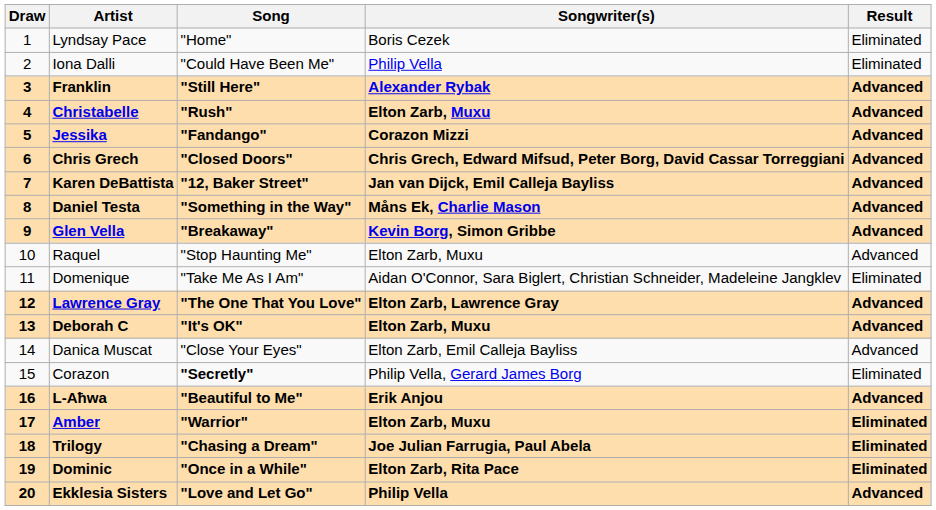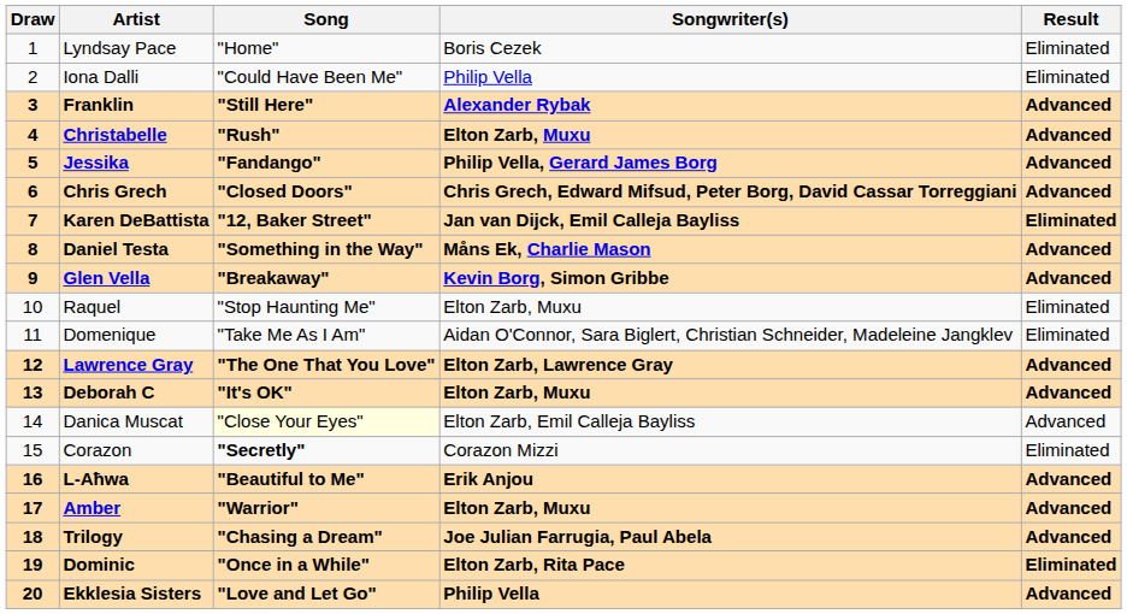 <table class="sortable wikitable" style="margin: 1em auto 1em auto; text-align:center">
 <tr>
 <th>Draw</th>
 <th>Artist</th>
 <th>Song</th>
 <th>Songwriter(s)</th>
 <th>Result</th>
 </tr>
 <tr>
 <td>1</td>
 <td align="left">Lyndsay Pace</td>
 <td align="left">"Home"</td>
 <td align="left">Boris Cezek</td>
 <td align="left">Eliminated</td>
 </tr>
 <tr>
 <td>2</td>
 <td align="left">Iona Dalli</td>
 <td align="left">"Could Have Been Me"</td>
 <td align="left"><a href='#'>Philip Vella</a></td>
 <td align="left">Eliminated</td>
 </tr>
 <tr style="font-weight:bold; background:navajowhite;">
 <td>3</td>
 <td align="left">Franklin</td>
 <td align="left">"Still Here"</td>
 <td align="left"><a href='#'>Alexander Rybak</a></td>
 <td align="left">Advanced</td>
 </tr>
 <tr style="font-weight:bold; background:navajowhite;">
 <td>4</td>
 <td align="left"><a href='#'>Christabelle</a></td>
 <td align="left">"Rush"</td>
 <td align="left">Elton Zarb, <a href='#'>Muxu</a></td>
 <td align="left">Advanced</td>
 </tr>
 <tr style="font-weight:bold; background:navajowhite;">
 <td>5</td>
 <td align="left"><a href='#'>Jessika</a></td>
 <td align="left">"Fandango"</td>
-<td align="left">Corazon Mizzi</td>
+<td align="left">Philip Vella, <a href='#'>Gerard James Borg</a></td>
 <td align="left">Advanced</td>
 </tr>
 <tr style="font-weight:bold; background:navajowhite;">
 <td>6</td>
 <td align="left">Chris Grech</td>
 <td align="left">"Closed Doors"</td>
 <td align="left">Chris Grech, Edward Mifsud, Peter Borg, David Cassar Torreggiani</td>
 <td align="left">Advanced</td>
 </tr>
 <tr style="font-weight:bold; background:navajowhite;">
 <td>7</td>
 <td align="left">Karen DeBattista</td>
 <td align="left">"12, Baker Street"</td>
 <td align="left">Jan van Dijck, Emil Calleja Bayliss</td>
-<td align="left">Advanced</td>
+<td align="left">Eliminated</td>
 </tr>
 <tr style="font-weight:bold; background:navajowhite;">
 <td>8</td>
 <td align="left">Daniel Testa</td>
 <td align="left">"Something in the Way"</td>
 <td align="left">Måns Ek, <a href='#'>Charlie Mason</a></td>
 <td align="left">Advanced</td>
 </tr>
 <tr style="font-weight:bold; background:navajowhite;">
 <td>9</td>
 <td align="left"><a href='#'>Glen Vella</a></td>
 <td align="left">"Breakaway"</td>
 <td align="left"><a href='#'>Kevin Borg</a>, Simon Gribbe</td>
 <td align="left">Advanced</td>
 </tr>
 <tr>
 <td>10</td>
 <td align="left">Raquel</td>
 <td align="left">"Stop Haunting Me"</td>
 <td align="left">Elton Zarb, Muxu</td>
-<td align="left">Advanced</td>
+<td align="left">Eliminated</td>
 </tr>
 <tr>
 <td>11</td>
 <td align="left">Domenique</td>
 <td align="left">"Take Me As I Am"</td>
 <td align="left">Aidan O'Connor, Sara Biglert, Christian Schneider, Madeleine Jangklev</td>
 <td align="left">Eliminated</td>
 </tr>
 <tr style="font-weight:bold; background:navajowhite;">
 <td>12</td>
 <td align="left"><a href='#'>Lawrence Gray</a></td>
 <td align="left">"The One That You Love"</td>
 <td align="left">Elton Zarb, Lawrence Gray</td>
 <td align="left">Advanced</td>
 </tr>
 <tr style="font-weight:bold; background:navajowhite;">
 <td>13</td>
 <td align="left">Deborah C</td>
 <td align="left">"It's OK"</td>
 <td align="left">Elton Zarb, Muxu</td>
 <td align="left">Advanced</td>
 </tr>
 <tr>
 <td>14</td>
 <td align="left">Danica Muscat</td>
-<td align="left">"Close Your Eyes"</td>
+<td align="left" style="background: lightyellow;">"Close Your Eyes"</td>
 <td align="left">Elton Zarb, Emil Calleja Bayliss</td>
 <td align="left">Advanced</td>
 </tr>
 <tr>
 <td>15</td>
 <td align="left">Corazon</td>
 <td align="left"><strong>"Secretly"</strong></td>
-<td align="left">Philip Vella, <a href='#'>Gerard James Borg</a></td>
+<td align="left">Corazon Mizzi</td>
 <td align="left">Eliminated</td>
 </tr>
 <tr style="font-weight:bold; background:navajowhite;">
 <td>16</td>
 <td align="left">L-Aħwa</td>
 <td align="left">"Beautiful to Me"</td>
 <td align="left">Erik Anjou</td>
 <td align="left">Advanced</td>
 </tr>
 <tr style="font-weight:bold; background:navajowhite;">
 <td>17</td>
 <td align="left"><a href='#'>Amber</a></td>
 <td align="left">"Warrior"</td>
 <td align="left">Elton Zarb, Muxu</td>
-<td align="left">Eliminated</td>
+<td align="left">Advanced</td>
 </tr>
 <tr style="font-weight:bold; background:navajowhite;">
 <td>18</td>
 <td align="left">Trilogy</td>
 <td align="left">"Chasing a Dream"</td>
 <td align="left">Joe Julian Farrugia, Paul Abela</td>
-<td align="left">Eliminated</td>
+<td align="left">Advanced</td>
 </tr>
 <tr style="font-weight:bold; background:navajowhite;">
 <td>19</td>
 <td align="left">Dominic</td>
 <td align="left">"Once in a While"</td>
 <td align="left">Elton Zarb, Rita Pace</td>
 <td align="left">Eliminated</td>
 </tr>
 <tr style="font-weight:bold; background:navajowhite;">
 <td>20</td>
 <td align="left">Ekklesia Sisters</td>
 <td align="left">"Love and Let Go"</td>
 <td align="left">Philip Vella</td>
 <td align="left">Advanced</td>
 </tr>
 </table>
